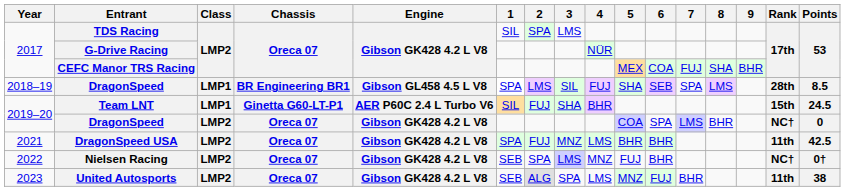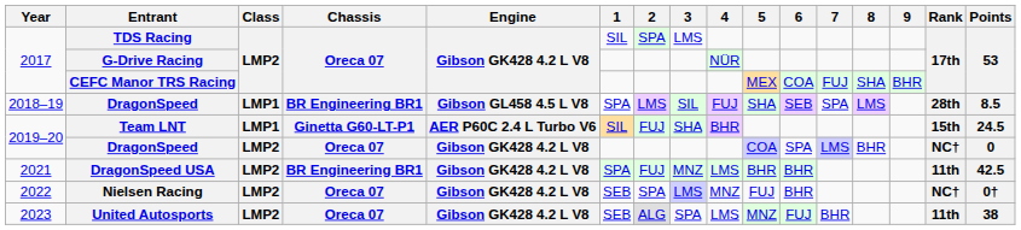 <table class="wikitable" style="text-align:center; font-size:85%">
 <tr>
 <th>Year</th>
 <th>Entrant</th>
 <th>Class</th>
 <th>Chassis</th>
 <th>Engine</th>
 <th>1</th>
 <th>2</th>
 <th>3</th>
 <th>4</th>
 <th>5</th>
 <th>6</th>
 <th>7</th>
 <th>8</th>
 <th>9</th>
 <th>Rank</th>
 <th>Points</th>
 </tr>
 <tr>
 <td rowspan=3><a href='#'>2017</a></td>
 <th nowrap><a href='#'>TDS Racing</a></th>
 <th rowspan=3>LMP2</th>
 <th rowspan=3 nowrap><a href='#'>Oreca 07</a></th>
 <th rowspan=3 nowrap><a href='#'>Gibson</a> GK428 4.2 L V8</th>
 <td><a href='#'>SIL</a></td>
 <td style="background:#DFFFDF;"><a href='#'>SPA</a><br></td>
 <td><a href='#'>LMS</a></td>
 <td></td>
 <td></td>
 <td></td>
 <td></td>
 <td></td>
 <td></td>
 <th rowspan=3>17th</th>
 <th rowspan=3>53</th>
 </tr>
 <tr>
 <th nowrap><a href='#'>G-Drive Racing</a></th>
 <td></td>
 <td></td>
 <td></td>
 <td style="background:#DFFFDF;"><a href='#'>NÜR</a><br></td>
 <td></td>
 <td></td>
 <td></td>
 <td></td>
 <td></td>
 </tr>
 <tr>
 <th nowrap><a href='#'>CEFC Manor TRS Racing</a></th>
 <td></td>
 <td></td>
 <td></td>
 <td></td>
 <td style="background:#FFDF9F;"><a href='#'>MEX</a><br></td>
 <td style="background:#DFFFDF;"><a href='#'>COA</a><br></td>
 <td style="background:#DFFFDF;"><a href='#'>FUJ</a><br></td>
 <td style="background:#DFFFDF;"><a href='#'>SHA</a><br></td>
 <td style="background:#DFFFDF;"><a href='#'>BHR</a><br></td>
 </tr>
 <tr>
 <td nowrap><a href='#'>2018–19</a></td>
 <th><a href='#'>DragonSpeed</a></th>
 <th>LMP1</th>
 <th nowrap><a href='#'>BR Engineering BR1</a></th>
 <th nowrap><a href='#'>Gibson</a> GL458 4.5 L V8</th>
 <td style="background:#FFFFFF;"><a href='#'>SPA</a><br></td>
 <td style="background:#EFCFFF;"><a href='#'>LMS</a><br></td>
 <td style="background:#DFFFDF;"><a href='#'>SIL</a><br></td>
 <td style="background:#EFCFFF;"><a href='#'>FUJ</a><br></td>
 <td style="background:#DFFFDF;"><a href='#'>SHA</a><br></td>
 <td style="background:#EFCFFF;"><a href='#'>SEB</a><br></td>
 <td><a href='#'>SPA</a></td>
 <td style="background:#EFCFFF;"><a href='#'>LMS</a><br></td>
 <td></td>
 <th>28th</th>
 <th>8.5</th>
 </tr>
 <tr>
 <td rowspan=2 nowrap><a href='#'>2019–20</a></td>
 <th nowrap><a href='#'>Team LNT</a></th>
 <th>LMP1</th>
 <th nowrap><a href='#'>Ginetta G60-LT-P1</a></th>
 <th nowrap><a href='#'>AER</a> P60C 2.4 L Turbo V6</th>
 <td style="background:#FFDF9F;"><a href='#'>SIL</a><br></td>
 <td style="background:#DFFFDF;"><a href='#'>FUJ</a><br></td>
 <td style="background:#DFFFDF;"><a href='#'>SHA</a><br></td>
 <td style="background:#EFCFFF;"><a href='#'>BHR</a><br></td>
 <td></td>
 <td></td>
 <td></td>
 <td></td>
 <td></td>
 <th>15th</th>
 <th>24.5</th>
 </tr>
 <tr>
 <th><a href='#'>DragonSpeed</a></th>
 <th>LMP2</th>
 <th nowrap><a href='#'>Oreca 07</a></th>
 <th nowrap><a href='#'>Gibson</a> GK428 4.2 L V8</th>
 <td></td>
 <td></td>
 <td></td>
 <td></td>
 <td style="background:#CFCFFF;"><a href='#'>COA</a><br></td>
 <td><a href='#'>SPA</a></td>
 <td style="background:#CFCFFF;"><a href='#'>LMS</a><br></td>
 <td><a href='#'>BHR</a></td>
 <td></td>
 <th>NC†</th>
 <th>0</th>
 </tr>
 <tr>
 <td><a href='#'>2021</a></td>
 <th><a href='#'>DragonSpeed USA</a></th>
 <th>LMP2</th>
-<th nowrap><a href='#'>Oreca 07</a></th>
+<th nowrap><a href='#'>BR Engineering BR1</a></th>
 <th nowrap><a href='#'>Gibson</a> GK428 4.2 L V8</th>
 <td style="background:#DFFFDF;"><a href='#'>SPA</a><br></td>
 <td style="background:#DFFFDF;"><a href='#'>FUJ</a><br></td>
 <td style="background:#DFFFDF;"><a href='#'>MNZ</a><br></td>
 <td style="background:#DFFFDF;"><a href='#'>LMS</a><br></td>
 <td style="background:#DFFFDF;"><a href='#'>BHR</a><br></td>
 <td style="background:#DFFFDF;"><a href='#'>BHR</a><br></td>
 <td></td>
 <td></td>
 <td></td>
 <th>11th</th>
 <th>42.5</th>
 </tr>
 <tr>
 <td><a href='#'>2022</a></td>
 <th nowrap>Nielsen Racing</th>
 <th>LMP2</th>
 <th nowrap><a href='#'>Oreca 07</a></th>
 <th nowrap><a href='#'>Gibson</a> GK428 4.2 L V8</th>
 <td><a href='#'>SEB</a></td>
 <td><a href='#'>SPA</a></td>
 <td style="background:#CFCFFF;"><a href='#'>LMS</a><br></td>
 <td><a href='#'>MNZ</a></td>
 <td><a href='#'>FUJ</a></td>
 <td><a href='#'>BHR</a></td>
 <td></td>
 <td></td>
 <td></td>
 <th>NC†</th>
 <th>0†</th>
 </tr>
 <tr>
 <td><a href='#'>2023</a></td>
 <th nowrap><a href='#'>United Autosports</a></th>
 <th>LMP2</th>
 <th nowrap><a href='#'>Oreca 07</a></th>
 <th nowrap><a href='#'>Gibson</a> GK428 4.2 L V8</th>
 <td><a href='#'>SEB</a></td>
 <td style="background:#DFDFDF;"><a href='#'>ALG</a><br></td>
 <td><a href='#'>SPA</a></td>
 <td><a href='#'>LMS</a></td>
 <td style="background:#DFFFDF;"><a href='#'>MNZ</a><br></td>
 <td style="background:#DFFFDF;"><a href='#'>FUJ</a><br></td>
 <td><a href='#'>BHR</a></td>
 <td></td>
 <td></td>
 <th>11th</th>
 <th>38</th>
 </tr>
 </table>
